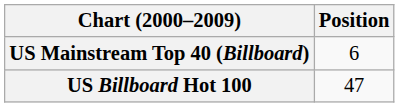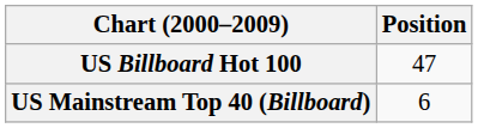 <table class="wikitable plainrowheaders sortable" style="text-align:center">
 <tr>
 <th scope="col">Chart (2000–2009)</th>
 <th scope="col">Position</th>
 </tr>
 <tr>
+<th scope="row">US <em>Billboard</em> Hot 100</th>
+<td>47</td>
+</tr>
+<tr>
 <th scope="row">US Mainstream Top 40 (<em>Billboard</em>)</th>
 <td>6</td>
 </tr>
-<tr>
-<th scope="row">US <em>Billboard</em> Hot 100</th>
-<td>47</td>
-</tr>
 </table>
